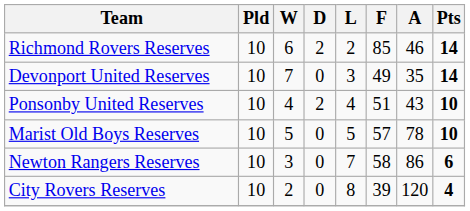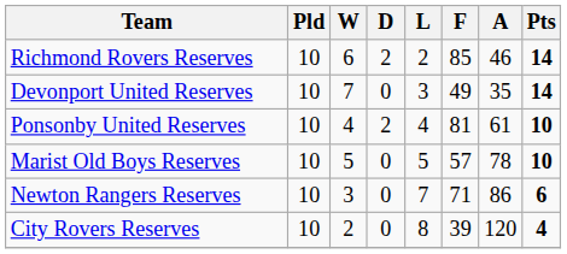 <table class="wikitable" style="text-align:center;">
 <tr>
 <th width=200>Team</th>
 <th width=20 abbr="Played">Pld</th>
 <th width=20 abbr="Won">W</th>
 <th width=20 abbr="Drawn">D</th>
 <th width=20 abbr="Lost">L</th>
 <th width=20 abbr="For">F</th>
 <th width=20 abbr="Against">A</th>
 <th width=20 abbr="Points">Pts</th>
 </tr>
 <tr>
 <td style="text-align:left;"><a href='#'>Richmond Rovers Reserves</a></td>
 <td>10</td>
 <td>6</td>
 <td>2</td>
 <td>2</td>
 <td>85</td>
 <td>46</td>
 <td><strong>14</strong></td>
 </tr>
 <tr>
 <td style="text-align:left;"><a href='#'>Devonport United Reserves</a></td>
 <td>10</td>
 <td>7</td>
 <td>0</td>
 <td>3</td>
 <td>49</td>
 <td>35</td>
 <td><strong>14</strong></td>
 </tr>
 <tr>
 <td style="text-align:left;"><a href='#'>Ponsonby United Reserves</a></td>
 <td>10</td>
 <td>4</td>
 <td>2</td>
 <td>4</td>
-<td>51</td>
-<td>43</td>
+<td>81</td>
+<td>61</td>
 <td><strong>10</strong></td>
 </tr>
 <tr>
 <td style="text-align:left;"><a href='#'>Marist Old Boys Reserves</a></td>
 <td>10</td>
 <td>5</td>
 <td>0</td>
 <td>5</td>
 <td>57</td>
 <td>78</td>
 <td><strong>10</strong></td>
 </tr>
 <tr>
 <td style="text-align:left;"><a href='#'>Newton Rangers Reserves</a></td>
 <td>10</td>
 <td>3</td>
 <td>0</td>
 <td>7</td>
-<td>58</td>
+<td>71</td>
 <td>86</td>
 <td><strong>6</strong></td>
 </tr>
 <tr>
 <td style="text-align:left;"><a href='#'>City Rovers Reserves</a></td>
 <td>10</td>
 <td>2</td>
 <td>0</td>
 <td>8</td>
 <td>39</td>
 <td>120</td>
 <td><strong>4</strong></td>
 </tr>
 <tr>
 </tr>
 </table>
